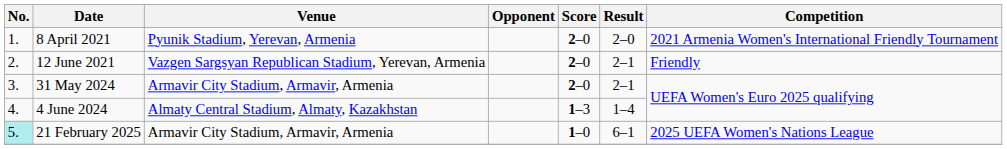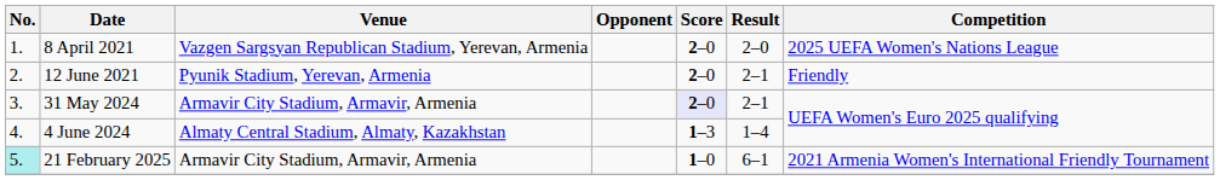 <table class="wikitable">
 <tr>
 <th>No.</th>
 <th>Date</th>
 <th>Venue</th>
 <th>Opponent</th>
 <th>Score</th>
 <th>Result</th>
 <th>Competition</th>
 </tr>
 <tr>
 <td>1.</td>
 <td>8 April 2021</td>
-<td><a href='#'>Pyunik Stadium</a>, <a href='#'>Yerevan</a>, <a href='#'>Armenia</a></td>
+<td><a href='#'>Vazgen Sargsyan Republican Stadium</a>, Yerevan, Armenia</td>
 <td></td>
 <td align=center><strong>2</strong>–0</td>
 <td align=center>2–0</td>
-<td><a href='#'>2021 Armenia Women's International Friendly Tournament</a></td>
+<td><a href='#'>2025 UEFA Women's Nations League</a></td>
 </tr>
 <tr>
 <td>2.</td>
 <td>12 June 2021</td>
-<td><a href='#'>Vazgen Sargsyan Republican Stadium</a>, Yerevan, Armenia</td>
+<td><a href='#'>Pyunik Stadium</a>, <a href='#'>Yerevan</a>, <a href='#'>Armenia</a></td>
 <td></td>
 <td align=center><strong>2</strong>–0</td>
 <td align=center>2–1</td>
 <td><a href='#'>Friendly</a></td>
 </tr>
 <tr>
 <td>3.</td>
 <td>31 May 2024</td>
 <td><a href='#'>Armavir City Stadium</a>, <a href='#'>Armavir</a>, Armenia</td>
 <td></td>
-<td align=center><strong>2</strong>–0</td>
+<td align=center style="background: lavender;"><strong>2</strong>–0</td>
 <td align=center>2–1</td>
 <td rowspan=2><a href='#'>UEFA Women's Euro 2025 qualifying</a></td>
 </tr>
 <tr>
 <td>4.</td>
 <td>4 June 2024</td>
 <td><a href='#'>Almaty Central Stadium</a>, <a href='#'>Almaty</a>, <a href='#'>Kazakhstan</a></td>
 <td></td>
 <td align=center><strong>1</strong>–3</td>
 <td align=center>1–4</td>
 </tr>
 <tr>
 <td style="background: paleturquoise;">5.</td>
 <td>21 February 2025</td>
 <td>Armavir City Stadium, Armavir, Armenia</td>
 <td></td>
 <td align=center><strong>1</strong>–0</td>
 <td align=center>6–1</td>
-<td><a href='#'>2025 UEFA Women's Nations League</a></td>
+<td><a href='#'>2021 Armenia Women's International Friendly Tournament</a></td>
 </tr>
 <tr>
 </tr>
 </table>
